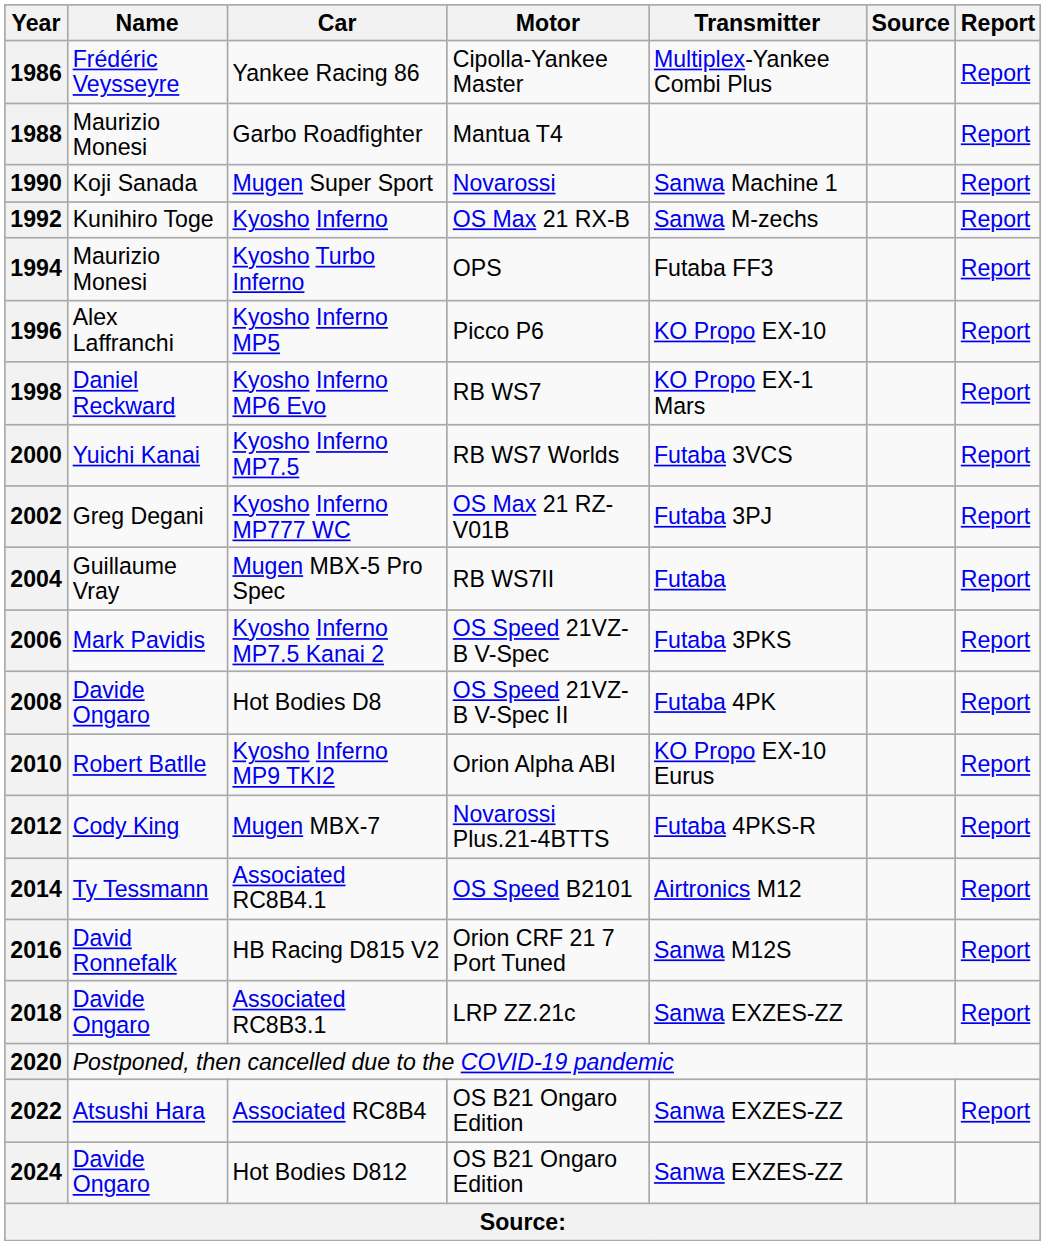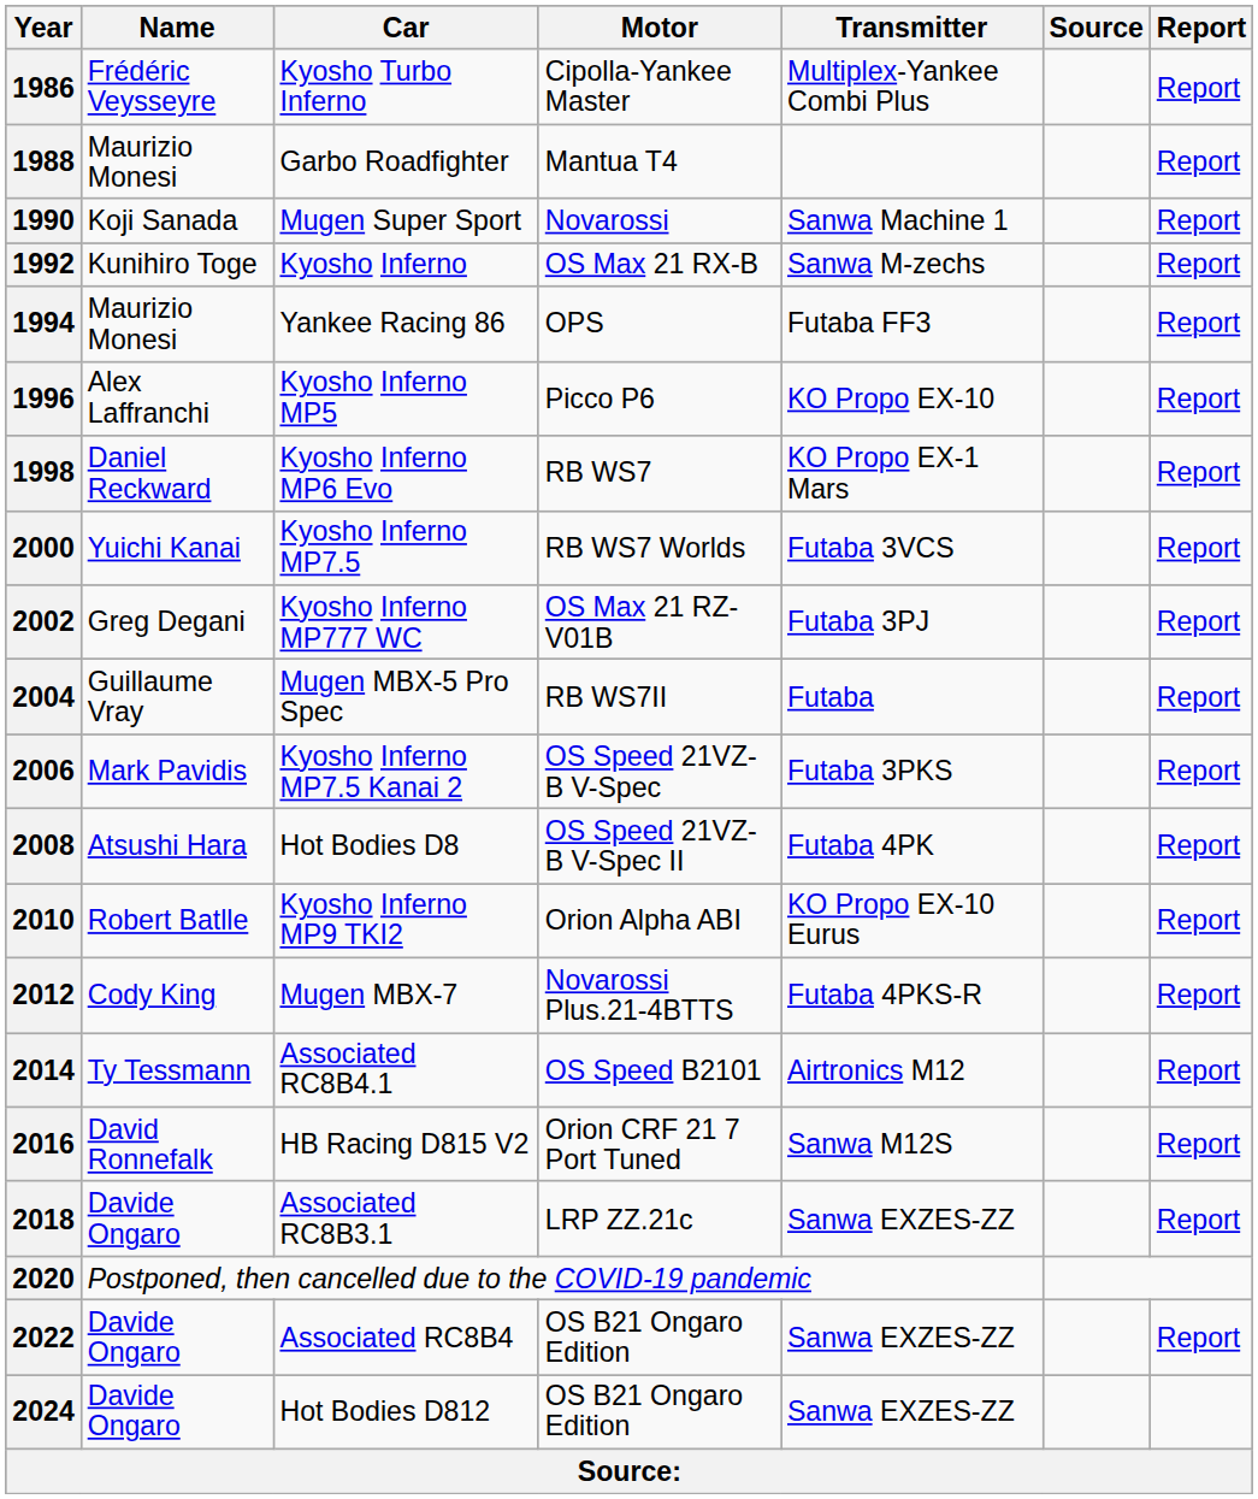 <table class="wikitable" style="font-size: 85%;">
 <tr>
 <th>Year</th>
 <th>Name</th>
 <th>Car</th>
 <th>Motor</th>
 <th>Transmitter</th>
 <th>Source</th>
 <th>Report</th>
 </tr>
 <tr>
 <th>1986</th>
 <td> <a href='#'>Frédéric Veysseyre</a></td>
-<td>Yankee Racing 86</td>
+<td><a href='#'>Kyosho</a> <a href='#'>Turbo Inferno</a></td>
 <td>Cipolla-Yankee Master</td>
 <td><a href='#'>Multiplex</a>-Yankee Combi Plus</td>
 <td></td>
 <td><a href='#'>Report</a></td>
 </tr>
 <tr>
 <th>1988</th>
 <td> Maurizio Monesi</td>
 <td>Garbo Roadfighter</td>
 <td>Mantua T4</td>
 <td></td>
 <td></td>
 <td><a href='#'>Report</a></td>
 </tr>
 <tr>
 <th>1990</th>
 <td> Koji Sanada</td>
 <td><a href='#'>Mugen</a> Super Sport</td>
 <td><a href='#'>Novarossi</a></td>
 <td><a href='#'>Sanwa</a> Machine 1</td>
 <td></td>
 <td><a href='#'>Report</a></td>
 </tr>
 <tr>
 <th>1992</th>
 <td> Kunihiro Toge</td>
 <td><a href='#'>Kyosho</a> <a href='#'>Inferno</a></td>
 <td><a href='#'>OS Max</a> 21 RX-B</td>
 <td><a href='#'>Sanwa</a> M-zechs</td>
 <td></td>
 <td><a href='#'>Report</a></td>
 </tr>
 <tr>
 <th>1994</th>
 <td> Maurizio Monesi</td>
-<td><a href='#'>Kyosho</a> <a href='#'>Turbo Inferno</a></td>
+<td>Yankee Racing 86</td>
 <td>OPS</td>
 <td>Futaba FF3</td>
 <td></td>
 <td><a href='#'>Report</a></td>
 </tr>
 <tr>
 <th>1996</th>
 <td> Alex Laffranchi</td>
 <td><a href='#'>Kyosho</a> <a href='#'>Inferno MP5</a></td>
 <td>Picco P6</td>
 <td><a href='#'>KO Propo</a> EX-10</td>
 <td></td>
 <td><a href='#'>Report</a></td>
 </tr>
 <tr>
 <th>1998</th>
 <td> <a href='#'>Daniel Reckward</a></td>
 <td><a href='#'>Kyosho</a> <a href='#'>Inferno MP6 Evo</a></td>
 <td>RB WS7</td>
 <td><a href='#'>KO Propo</a> EX-1 Mars</td>
 <td></td>
 <td><a href='#'>Report</a></td>
 </tr>
 <tr>
 <th>2000</th>
 <td> <a href='#'>Yuichi Kanai</a></td>
 <td><a href='#'>Kyosho</a> <a href='#'>Inferno MP7.5</a></td>
 <td>RB WS7 Worlds</td>
 <td><a href='#'>Futaba</a> 3VCS</td>
 <td></td>
 <td><a href='#'>Report</a></td>
 </tr>
 <tr>
 <th>2002</th>
 <td> Greg Degani</td>
 <td><a href='#'>Kyosho</a> <a href='#'>Inferno MP777 WC</a></td>
 <td><a href='#'>OS Max</a> 21 RZ-V01B</td>
 <td><a href='#'>Futaba</a> 3PJ</td>
 <td></td>
 <td><a href='#'>Report</a></td>
 </tr>
 <tr>
 <th>2004</th>
 <td> Guillaume Vray</td>
 <td><a href='#'>Mugen</a> MBX-5 Pro Spec</td>
 <td>RB WS7II</td>
 <td><a href='#'>Futaba</a></td>
 <td></td>
 <td><a href='#'>Report</a></td>
 </tr>
 <tr>
 <th>2006</th>
 <td> <a href='#'>Mark Pavidis</a></td>
 <td><a href='#'>Kyosho</a> <a href='#'>Inferno MP7.5 Kanai 2</a></td>
 <td><a href='#'>OS Speed</a> 21VZ-B V-Spec</td>
 <td><a href='#'>Futaba</a> 3PKS</td>
 <td></td>
 <td><a href='#'>Report</a></td>
 </tr>
 <tr>
 <th>2008</th>
-<td> <a href='#'>Davide Ongaro</a></td>
+<td> <a href='#'>Atsushi Hara</a></td>
 <td>Hot Bodies D8</td>
 <td><a href='#'>OS Speed</a> 21VZ-B V-Spec II</td>
 <td><a href='#'>Futaba</a> 4PK</td>
 <td></td>
 <td><a href='#'>Report</a></td>
 </tr>
 <tr>
 <th>2010</th>
 <td> <a href='#'>Robert Batlle</a></td>
 <td><a href='#'>Kyosho</a> <a href='#'>Inferno MP9 TKI2</a></td>
 <td>Orion Alpha ABI</td>
 <td><a href='#'>KO Propo</a> EX-10 Eurus</td>
 <td></td>
 <td><a href='#'>Report</a></td>
 </tr>
 <tr>
 <th>2012</th>
 <td> <a href='#'>Cody King</a></td>
 <td><a href='#'>Mugen</a> MBX-7</td>
 <td><a href='#'>Novarossi</a> Plus.21-4BTTS</td>
 <td><a href='#'>Futaba</a> 4PKS-R</td>
 <td></td>
 <td><a href='#'>Report</a></td>
 </tr>
 <tr>
 <th>2014</th>
 <td> <a href='#'>Ty Tessmann</a></td>
 <td><a href='#'>Associated</a> RC8B4.1</td>
 <td><a href='#'>OS Speed</a> B2101</td>
 <td><a href='#'>Airtronics</a> M12</td>
 <td></td>
 <td><a href='#'>Report</a></td>
 </tr>
 <tr>
 <th>2016</th>
 <td> <a href='#'>David Ronnefalk</a></td>
 <td>HB Racing D815 V2</td>
 <td>Orion CRF 21 7 Port Tuned</td>
 <td><a href='#'>Sanwa</a> M12S</td>
 <td></td>
 <td><a href='#'>Report</a></td>
 </tr>
 <tr>
 <th>2018</th>
 <td> <a href='#'>Davide Ongaro</a></td>
 <td><a href='#'>Associated</a> RC8B3.1</td>
 <td>LRP ZZ.21c</td>
 <td><a href='#'>Sanwa</a> EXZES-ZZ</td>
 <td></td>
 <td><a href='#'>Report</a></td>
 </tr>
 <tr>
 <th>2020</th>
 <td colspan="4"><em>Postponed, then cancelled due to the <a href='#'>COVID-19 pandemic</a></em></td>
 <td colspan="2"></td>
 </tr>
 <tr>
 <th>2022</th>
-<td> <a href='#'>Atsushi Hara</a></td>
+<td> <a href='#'>Davide Ongaro</a></td>
 <td><a href='#'>Associated</a> RC8B4</td>
 <td>OS B21 Ongaro Edition</td>
 <td><a href='#'>Sanwa</a> EXZES-ZZ</td>
 <td></td>
 <td><a href='#'>Report</a></td>
 </tr>
 <tr>
 <th>2024</th>
 <td> <a href='#'>Davide Ongaro</a></td>
 <td>Hot Bodies D812</td>
 <td>OS B21 Ongaro Edition</td>
 <td><a href='#'>Sanwa</a> EXZES-ZZ</td>
 <td></td>
 <td></td>
 </tr>
 <tr>
 <th colspan="11">Source:</th>
 </tr>
 <tr>
 </tr>
 </table>
